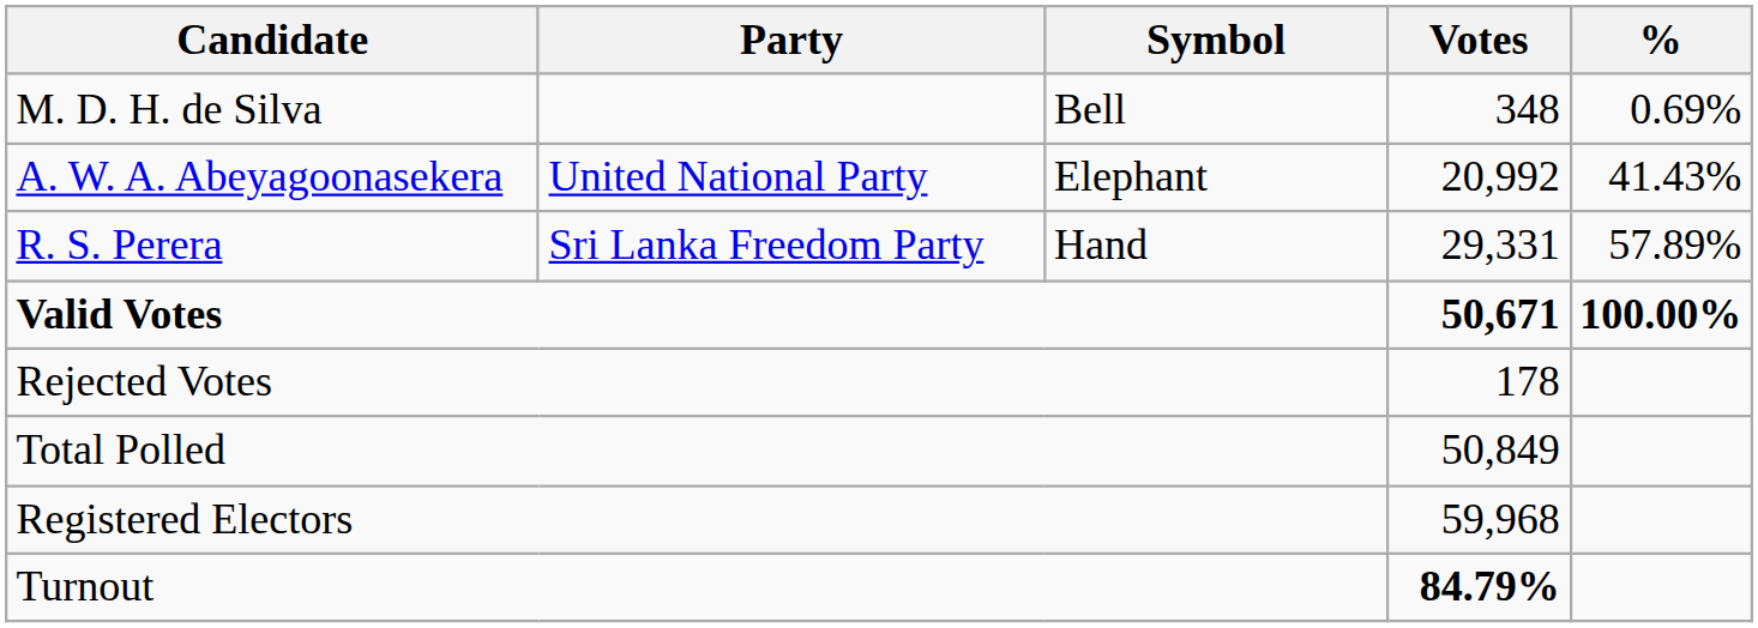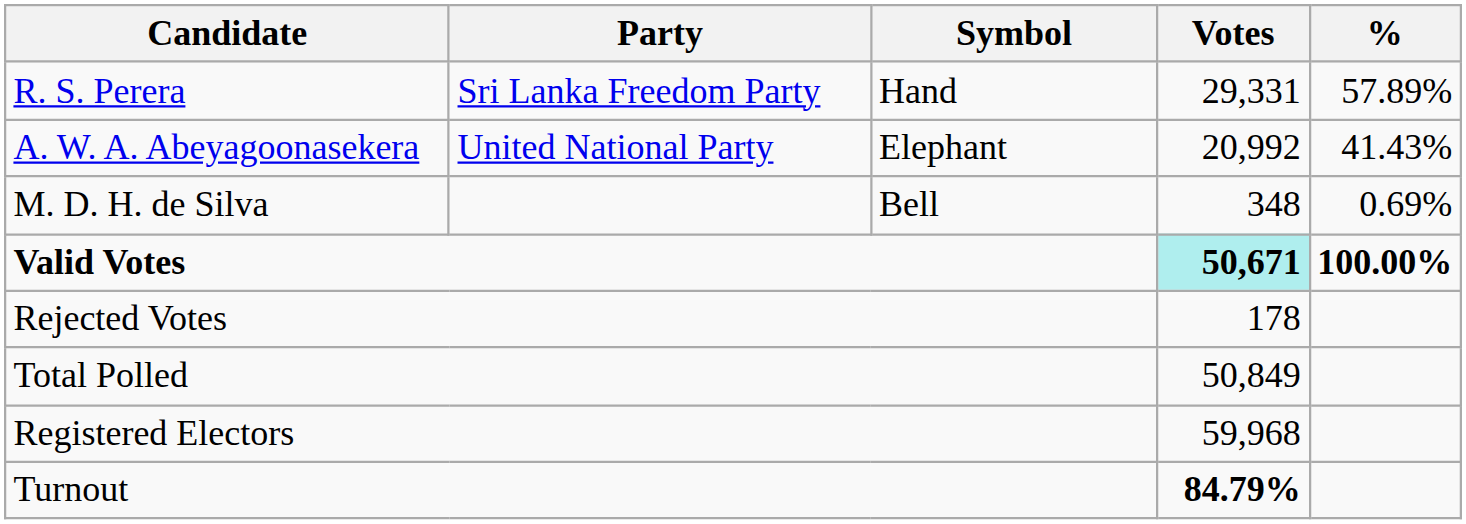 <table class="wikitable" border="1" style="text-align:right;">
 <tr>
 <th align=left width="190">Candidate</th>
 <th align=left width="180">Party</th>
 <th align=left width="120">Symbol</th>
 <th align=left width="60">Votes</th>
 <th align=left width="60">%</th>
 </tr>
 <tr>
-<td align=left>M. D. H. de Silva</td>
-<td></td>
-<td align=left>Bell</td>
-<td>348</td>
-<td>0.69%</td>
+<td align=left><a href='#'>R. S. Perera</a></td>
+<td align=left><a href='#'>Sri Lanka Freedom Party</a></td>
+<td align=left>Hand</td>
+<td>29,331</td>
+<td>57.89%</td>
 </tr>
 <tr>
 <td align=left><a href='#'>A. W. A. Abeyagoonasekera</a></td>
 <td align=left><a href='#'>United National Party</a></td>
 <td align=left>Elephant</td>
 <td>20,992</td>
 <td>41.43%</td>
 </tr>
 <tr>
-<td align=left><a href='#'>R. S. Perera</a></td>
-<td align=left><a href='#'>Sri Lanka Freedom Party</a></td>
-<td align=left>Hand</td>
-<td>29,331</td>
-<td>57.89%</td>
+<td align=left>M. D. H. de Silva</td>
+<td></td>
+<td align=left>Bell</td>
+<td>348</td>
+<td>0.69%</td>
 </tr>
 <tr>
 <td align=left colspan=3><strong>Valid Votes</strong></td>
-<td><strong>50,671</strong></td>
+<td style="background: paleturquoise;"><strong>50,671</strong></td>
 <td><strong>100.00%</strong></td>
 </tr>
 <tr>
 <td align=left colspan=3>Rejected Votes</td>
 <td>178</td>
 <td></td>
 </tr>
 <tr>
 <td align=left colspan=3>Total Polled</td>
 <td>50,849</td>
 <td></td>
 </tr>
 <tr>
 <td align=left colspan=3>Registered Electors</td>
 <td>59,968</td>
 <td></td>
 </tr>
 <tr>
 <td align=left colspan=3>Turnout</td>
 <td><strong>84.79%</strong></td>
 </tr>
 </table>
